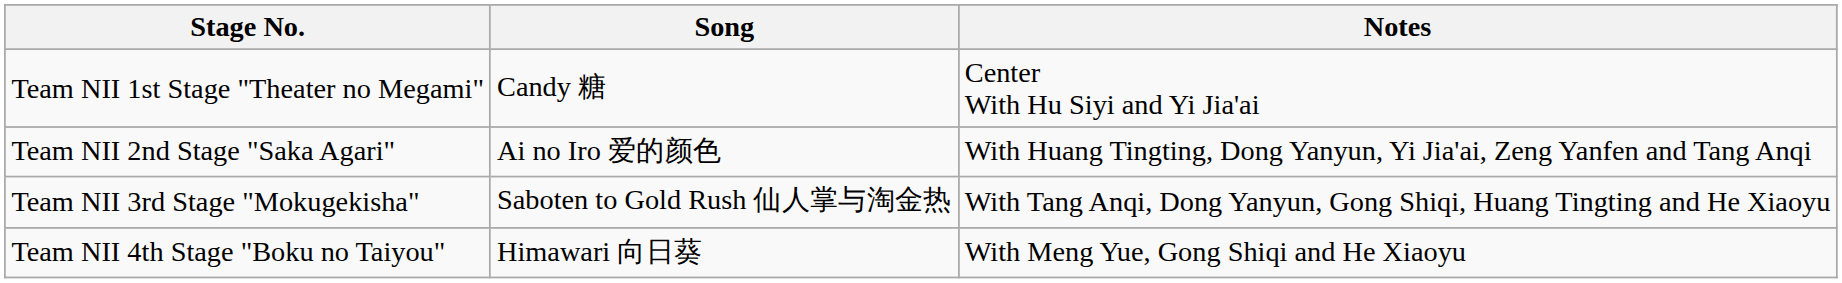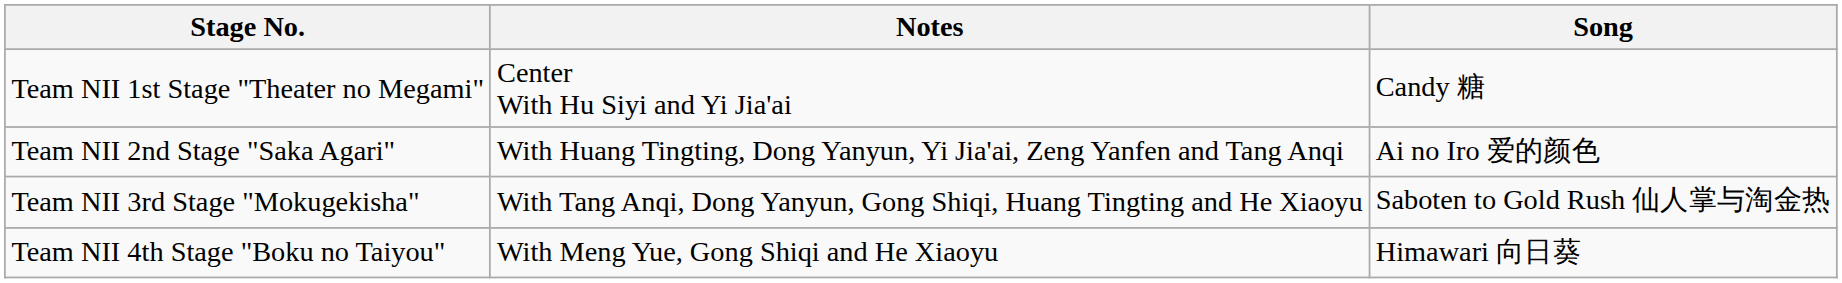 <table class="wikitable">
 <tr>
 <th>Stage No.</th>
+<th>Notes</th>
 <th>Song</th>
-<th>Notes</th>
 </tr>
 <tr>
 <td>Team NII 1st Stage "Theater no Megami"</td>
+<td>Center <br> With Hu Siyi and Yi Jia'ai</td>
 <td>Candy 糖</td>
-<td>Center <br> With Hu Siyi and Yi Jia'ai</td>
 </tr>
 <tr>
 <td>Team NII 2nd Stage "Saka Agari"</td>
+<td>With Huang Tingting, Dong Yanyun, Yi Jia'ai, Zeng Yanfen and Tang Anqi</td>
 <td>Ai no Iro 爱的颜色</td>
-<td>With Huang Tingting, Dong Yanyun, Yi Jia'ai, Zeng Yanfen and Tang Anqi</td>
 </tr>
 <tr>
 <td>Team NII 3rd Stage "Mokugekisha"</td>
+<td>With Tang Anqi, Dong Yanyun, Gong Shiqi, Huang Tingting and He Xiaoyu</td>
 <td>Saboten to Gold Rush 仙人掌与淘金热</td>
-<td>With Tang Anqi, Dong Yanyun, Gong Shiqi, Huang Tingting and He Xiaoyu</td>
 </tr>
 <tr>
 <td>Team NII 4th Stage "Boku no Taiyou"</td>
+<td>With Meng Yue, Gong Shiqi and He Xiaoyu</td>
 <td>Himawari 向日葵</td>
-<td>With Meng Yue, Gong Shiqi and He Xiaoyu</td>
 </tr>
 </table>
